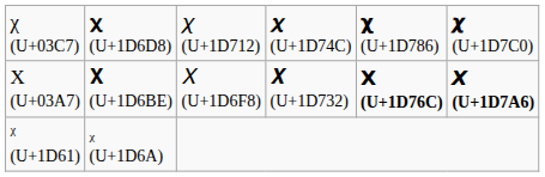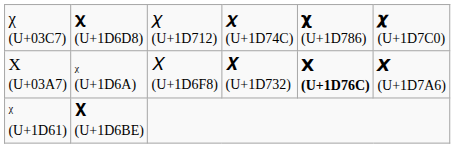 <table class="wikitable">
 <tr>
 <td>χ<br><small>(U+03C7)</small></td>
 <td>𝛘<br><small>(U+1D6D8)</small></td>
 <td>𝜒<br><small>(U+1D712)</small></td>
 <td>𝝌<br><small>(U+1D74C)</small></td>
 <td>𝞆<br><small>(U+1D786)</small></td>
 <td>𝟀<br><small>(U+1D7C0)</small></td>
 </tr>
 <tr>
 <td>Χ<br><small>(U+03A7)</small></td>
-<td>𝚾<br><small>(U+1D6BE)</small></td>
+<td>ᵪ<br><small>(U+1D6A)</small></td>
 <td>𝛸<br><small>(U+1D6F8)</small></td>
 <td>𝜲<br><small>(U+1D732)</small></td>
 <td><strong>𝝬<br><small>(U+1D76C)</small></strong></td>
-<td><strong>𝞦<br><small>(U+1D7A6)</small></strong></td>
+<td>𝞦<br><small>(U+1D7A6)</small></td>
 </tr>
 <tr>
 <td>ᵡ<br><small>(U+1D61)</small></td>
-<td>ᵪ<br><small>(U+1D6A)</small></td>
+<td>𝚾<br><small>(U+1D6BE)</small></td>
 </tr>
 </table>
